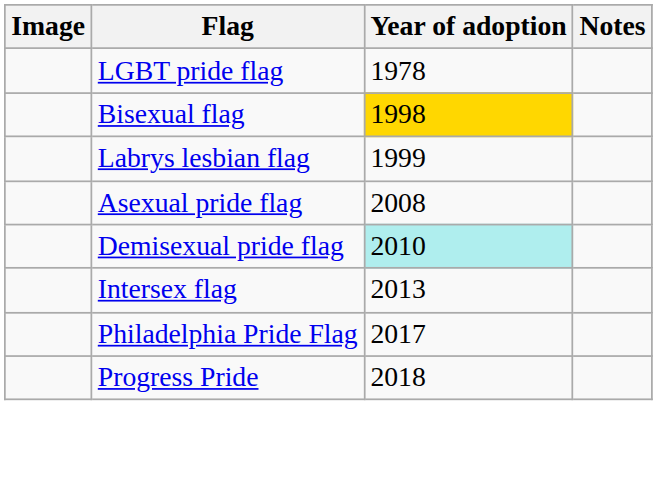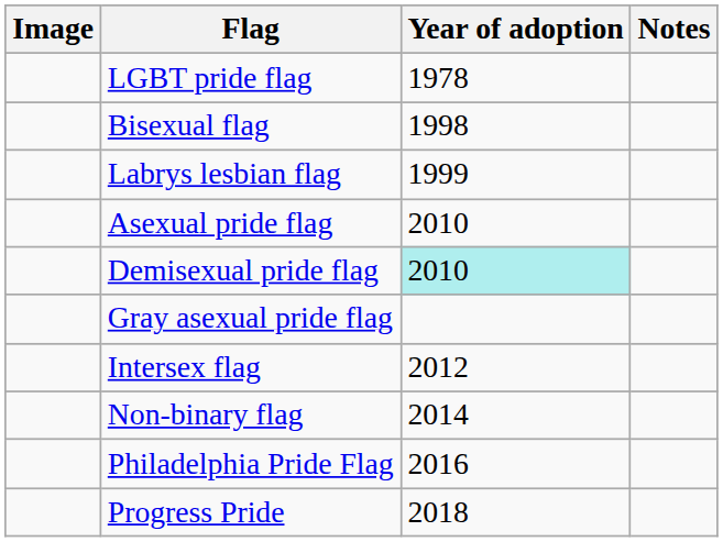 <table class="wikitable">
 <tr>
 <th>Image</th>
 <th>Flag</th>
 <th>Year of adoption</th>
 <th>Notes</th>
 </tr>
 <tr>
 <td></td>
 <td><a href='#'>LGBT pride flag</a></td>
 <td>1978</td>
 <td></td>
 </tr>
 <tr>
 <td></td>
 <td><a href='#'>Bisexual flag</a></td>
-<td style="background: gold;">1998</td>
+<td>1998</td>
 <td></td>
 </tr>
 <tr>
 <td></td>
 <td><a href='#'>Labrys lesbian flag</a></td>
 <td>1999</td>
 <td></td>
 </tr>
 <tr>
 <td></td>
 <td><a href='#'>Asexual pride flag</a></td>
-<td>2008</td>
+<td>2010</td>
 <td></td>
 </tr>
 <tr>
 <td></td>
 <td><a href='#'>Demisexual pride flag</a></td>
 <td style="background: paleturquoise;">2010</td>
 <td></td>
 </tr>
 <tr>
 <td></td>
+<td><a href='#'>Gray asexual pride flag</a></td>
+<td></td>
+<td></td>
+</tr>
+<tr>
+<td></td>
 <td><a href='#'>Intersex flag</a></td>
-<td>2013</td>
+<td>2012</td>
+<td></td>
+</tr>
+<tr>
+<td></td>
+<td><a href='#'>Non-binary flag</a></td>
+<td>2014</td>
 <td></td>
 </tr>
 <tr>
 <td></td>
 <td><a href='#'>Philadelphia Pride Flag</a></td>
-<td>2017</td>
+<td>2016</td>
 <td></td>
 </tr>
 <tr>
 <td></td>
 <td><a href='#'>Progress Pride</a></td>
 <td>2018</td>
 <td></td>
 </tr>
 </table>
